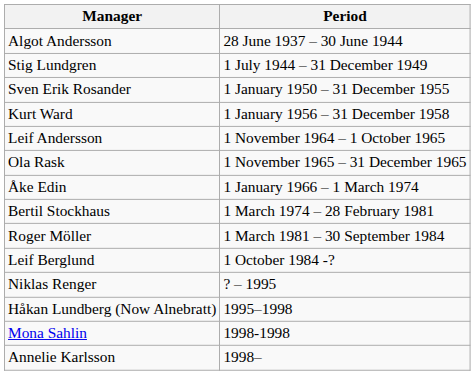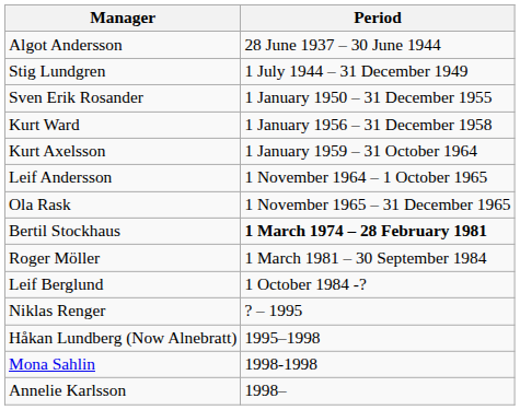 <table class="wikitable">
 <tr>
 <th>Manager</th>
 <th>Period</th>
 </tr>
 <tr>
 <td>Algot Andersson</td>
 <td>28 June 1937 – 30 June 1944</td>
 </tr>
 <tr>
 <td>Stig Lundgren</td>
 <td>1 July 1944 – 31 December 1949</td>
 </tr>
 <tr>
 <td>Sven Erik Rosander</td>
 <td>1 January 1950 – 31 December 1955</td>
 </tr>
 <tr>
 <td>Kurt Ward</td>
 <td>1 January 1956 – 31 December 1958</td>
 </tr>
 <tr>
+<td>Kurt Axelsson</td>
+<td>1 January 1959 – 31 October 1964</td>
+</tr>
+<tr>
 <td>Leif Andersson</td>
 <td>1 November 1964 – 1 October 1965</td>
 </tr>
 <tr>
 <td>Ola Rask</td>
 <td>1 November 1965 – 31 December 1965</td>
 </tr>
 <tr>
-<td>Åke Edin</td>
-<td>1 January 1966 – 1 March 1974</td>
-</tr>
-<tr>
 <td>Bertil Stockhaus</td>
-<td>1 March 1974 – 28 February 1981</td>
+<td><strong>1 March 1974 – 28 February 1981</strong></td>
 </tr>
 <tr>
 <td>Roger Möller</td>
 <td>1 March 1981 – 30 September 1984</td>
 </tr>
 <tr>
 <td>Leif Berglund</td>
 <td>1 October 1984 -?</td>
 </tr>
 <tr>
 <td>Niklas Renger</td>
 <td>? – 1995</td>
 </tr>
 <tr>
 <td>Håkan Lundberg (Now Alnebratt)</td>
 <td>1995–1998</td>
 </tr>
 <tr>
 <td><a href='#'>Mona Sahlin</a></td>
 <td>1998-1998</td>
 </tr>
 <tr>
 <td>Annelie Karlsson</td>
 <td>1998–</td>
 </tr>
 </table>
